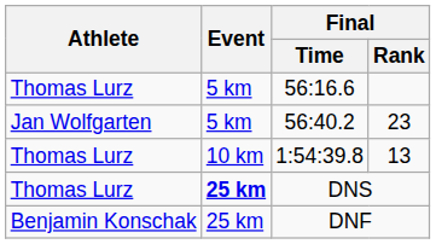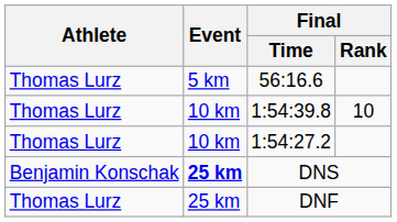 <table class="wikitable" border="1" style="font-size:90%">
 <tr>
 <th rowspan=2>Athlete</th>
 <th rowspan=2>Event</th>
 <th colspan=2>Final</th>
 </tr>
 <tr>
 <th>Time</th>
 <th>Rank</th>
 </tr>
 <tr>
 <td rowspan=1><a href='#'>Thomas Lurz</a></td>
 <td><a href='#'>5 km</a></td>
 <td align=center>56:16.6</td>
 <td align=center></td>
 </tr>
 <tr>
-<td rowspan=1><a href='#'>Jan Wolfgarten</a></td>
-<td><a href='#'>5 km</a></td>
-<td align=center>56:40.2</td>
-<td align=center>23</td>
+<td rowspan=1><a href='#'>Thomas Lurz</a></td>
+<td><a href='#'>10 km</a></td>
+<td align=center>1:54:39.8</td>
+<td align=center>10</td>
 </tr>
 <tr>
 <td rowspan=1><a href='#'>Thomas Lurz</a></td>
 <td><a href='#'>10 km</a></td>
-<td align=center>1:54:39.8</td>
-<td align=center>13</td>
+<td align=center>1:54:27.2</td>
+<td align=center></td>
 </tr>
 <tr>
-<td rowspan=1><a href='#'>Thomas Lurz</a></td>
+<td rowspan=1><a href='#'>Benjamin Konschak</a></td>
 <td><strong><a href='#'>25 km</a></strong></td>
 <td align=center colspan=2>DNS</td>
 </tr>
 <tr>
-<td rowspan=1><a href='#'>Benjamin Konschak</a></td>
+<td rowspan=1><a href='#'>Thomas Lurz</a></td>
 <td><a href='#'>25 km</a></td>
 <td align=center colspan=2>DNF</td>
 </tr>
 </table>
